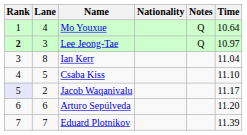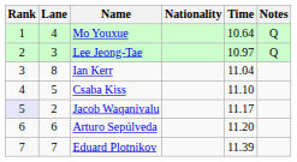 <table class="wikitable sortable" style="text-align:center">
 <tr>
 <th>Rank</th>
 <th>Lane</th>
 <th>Name</th>
 <th>Nationality</th>
+<th>Time</th>
 <th>Notes</th>
-<th>Time</th>
 </tr>
 <tr bgcolor=ccffcc>
 <td>1</td>
 <td>4</td>
 <td align=left><a href='#'>Mo Youxue</a></td>
 <td align=left></td>
+<td>10.64</td>
 <td>Q</td>
-<td>10.64</td>
 </tr>
 <tr bgcolor=ccffcc>
-<td><strong>2</strong></td>
+<td>2</td>
 <td>3</td>
 <td align=left><a href='#'>Lee Jeong-Tae</a></td>
 <td align=left></td>
+<td>10.97</td>
 <td>Q</td>
-<td>10.97</td>
 </tr>
 <tr>
 <td>3</td>
 <td>8</td>
 <td align=left><a href='#'>Ian Kerr</a></td>
 <td align=left></td>
+<td>11.04</td>
 <td></td>
-<td>11.04</td>
 </tr>
 <tr>
 <td>4</td>
 <td>5</td>
 <td align=left><a href='#'>Csaba Kiss</a></td>
 <td align=left></td>
+<td>11.10</td>
 <td></td>
-<td>11.10</td>
 </tr>
 <tr>
 <td style="background: lavender;">5</td>
 <td>2</td>
 <td align=left><a href='#'>Jacob Waqanivalu</a></td>
 <td align=left></td>
+<td>11.17</td>
 <td></td>
-<td>11.17</td>
 </tr>
 <tr>
 <td>6</td>
 <td>6</td>
 <td align=left><a href='#'>Arturo Sepúlveda</a></td>
 <td align=left></td>
+<td>11.20</td>
 <td></td>
-<td>11.20</td>
 </tr>
 <tr>
 <td>7</td>
 <td>7</td>
 <td align=left><a href='#'>Eduard Plotnikov</a></td>
 <td align=left></td>
+<td>11.39</td>
 <td></td>
-<td>11.39</td>
 </tr>
 </table>
